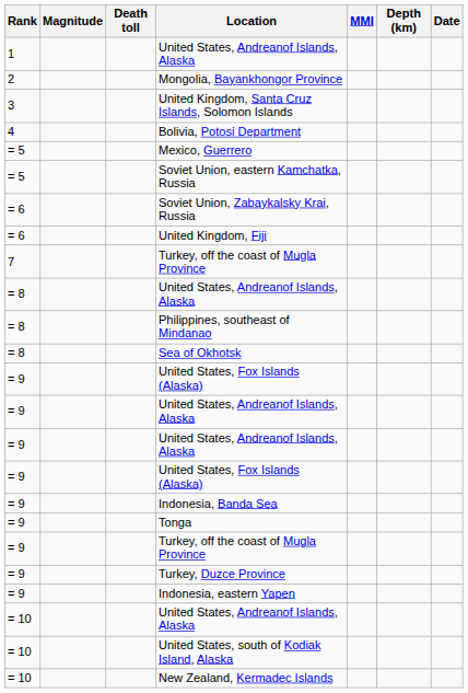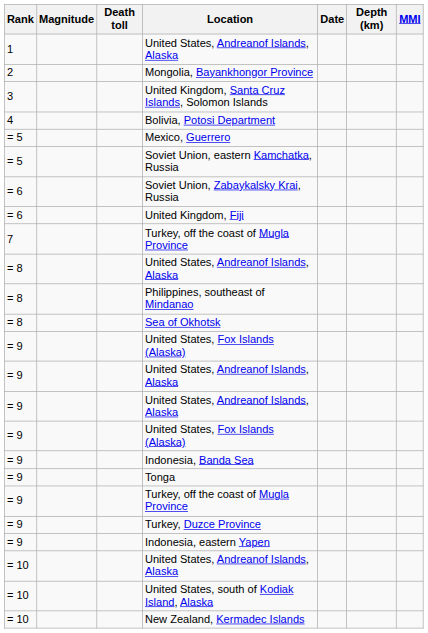 <table class="sortable wikitable" style="font-size:100%;">
 <tr>
 <th>Rank</th>
 <th>Magnitude</th>
 <th>Death toll</th>
 <th>Location</th>
+<th>Date</th>
+<th>Depth (km)</th>
 <th><a href='#'>MMI</a></th>
-<th>Depth (km)</th>
-<th>Date</th>
 </tr>
 <tr>
 <td>1</td>
 <td></td>
 <td></td>
 <td>United States, <a href='#'>Andreanof Islands</a>, <a href='#'>Alaska</a></td>
 <td></td>
 <td></td>
 <td></td>
 </tr>
 <tr>
 <td>2</td>
 <td></td>
 <td></td>
 <td>Mongolia, <a href='#'>Bayankhongor Province</a></td>
 <td></td>
 <td></td>
 <td></td>
 </tr>
 <tr>
 <td>3</td>
 <td></td>
 <td></td>
 <td>United Kingdom, <a href='#'>Santa Cruz Islands</a>, Solomon Islands</td>
 <td></td>
 <td></td>
 <td></td>
 </tr>
 <tr>
 <td>4</td>
 <td></td>
 <td></td>
 <td>Bolivia, <a href='#'>Potosi Department</a></td>
 <td></td>
 <td></td>
 <td></td>
 </tr>
 <tr>
 <td>= 5</td>
 <td></td>
 <td></td>
 <td>Mexico, <a href='#'>Guerrero</a></td>
 <td></td>
 <td></td>
 <td></td>
 </tr>
 <tr>
 <td>= 5</td>
 <td></td>
 <td></td>
 <td>Soviet Union, eastern <a href='#'>Kamchatka</a>, Russia</td>
 <td></td>
 <td></td>
 <td></td>
 </tr>
 <tr>
 <td>= 6</td>
 <td></td>
 <td></td>
 <td>Soviet Union, <a href='#'>Zabaykalsky Krai</a>, Russia</td>
 <td></td>
 <td></td>
 <td></td>
 </tr>
 <tr>
 <td>= 6</td>
 <td></td>
 <td></td>
 <td>United Kingdom, <a href='#'>Fiji</a></td>
 <td></td>
 <td></td>
 <td></td>
 </tr>
 <tr>
 <td>7</td>
 <td></td>
 <td></td>
 <td>Turkey, off the coast of <a href='#'>Mugla Province</a></td>
 <td></td>
 <td></td>
 <td></td>
 </tr>
 <tr>
 <td>= 8</td>
 <td></td>
 <td></td>
 <td>United States, <a href='#'>Andreanof Islands</a>, <a href='#'>Alaska</a></td>
 <td></td>
 <td></td>
 <td></td>
 </tr>
 <tr>
 <td>= 8</td>
 <td></td>
 <td></td>
 <td>Philippines, southeast of <a href='#'>Mindanao</a></td>
 <td></td>
 <td></td>
 <td></td>
 </tr>
 <tr>
 <td>= 8</td>
 <td></td>
 <td></td>
 <td><a href='#'>Sea of Okhotsk</a></td>
 <td></td>
 <td></td>
 <td></td>
 </tr>
 <tr>
 <td>= 9</td>
 <td></td>
 <td></td>
 <td>United States, <a href='#'>Fox Islands (Alaska)</a></td>
 <td></td>
 <td></td>
 <td></td>
 </tr>
 <tr>
 <td>= 9</td>
 <td></td>
 <td></td>
 <td>United States, <a href='#'>Andreanof Islands</a>, <a href='#'>Alaska</a></td>
 <td></td>
 <td></td>
 <td></td>
 </tr>
 <tr>
 <td>= 9</td>
 <td></td>
 <td></td>
 <td>United States, <a href='#'>Andreanof Islands</a>, <a href='#'>Alaska</a></td>
 <td></td>
 <td></td>
 <td></td>
 </tr>
 <tr>
 <td>= 9</td>
 <td></td>
 <td></td>
 <td>United States, <a href='#'>Fox Islands (Alaska)</a></td>
 <td></td>
 <td></td>
 <td></td>
 </tr>
 <tr>
 <td>= 9</td>
 <td></td>
 <td></td>
 <td>Indonesia, <a href='#'>Banda Sea</a></td>
 <td></td>
 <td></td>
 <td></td>
 </tr>
 <tr>
 <td>= 9</td>
 <td></td>
 <td></td>
 <td>Tonga</td>
 <td></td>
 <td></td>
 <td></td>
 </tr>
 <tr>
 <td>= 9</td>
 <td></td>
 <td></td>
 <td>Turkey, off the coast of <a href='#'>Mugla Province</a></td>
 <td></td>
 <td></td>
 <td></td>
 </tr>
 <tr>
 <td>= 9</td>
 <td></td>
 <td></td>
 <td>Turkey, <a href='#'>Duzce Province</a></td>
 <td></td>
 <td></td>
 <td></td>
 </tr>
 <tr>
 <td>= 9</td>
 <td></td>
 <td></td>
 <td>Indonesia, eastern <a href='#'>Yapen</a></td>
 <td></td>
 <td></td>
 <td></td>
 </tr>
 <tr>
 <td>= 10</td>
 <td></td>
 <td></td>
 <td>United States, <a href='#'>Andreanof Islands</a>, <a href='#'>Alaska</a></td>
 <td></td>
 <td></td>
 <td></td>
 </tr>
 <tr>
 <td>= 10</td>
 <td></td>
 <td></td>
 <td>United States, south of <a href='#'>Kodiak Island</a>, <a href='#'>Alaska</a></td>
 <td></td>
 <td></td>
 <td></td>
 </tr>
 <tr>
 <td>= 10</td>
 <td></td>
 <td></td>
 <td>New Zealand, <a href='#'>Kermadec Islands</a></td>
 <td></td>
 <td></td>
 <td></td>
 </tr>
 </table>
